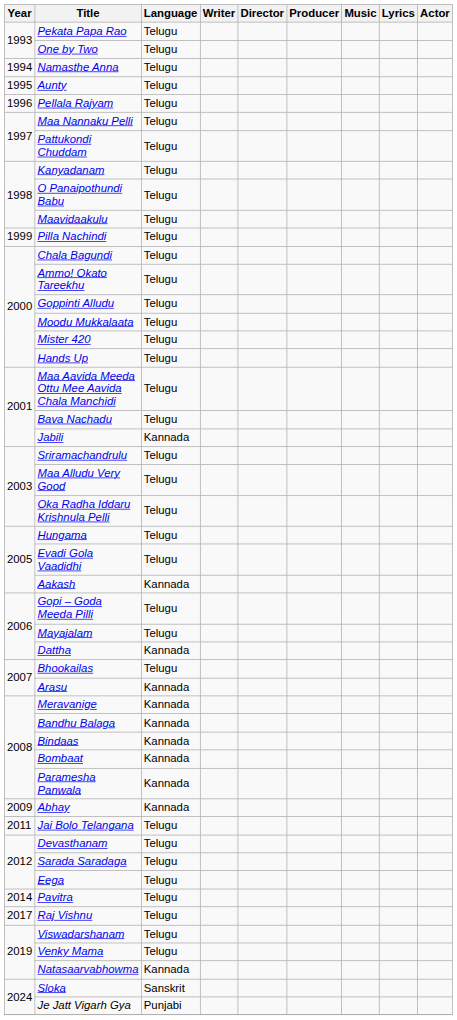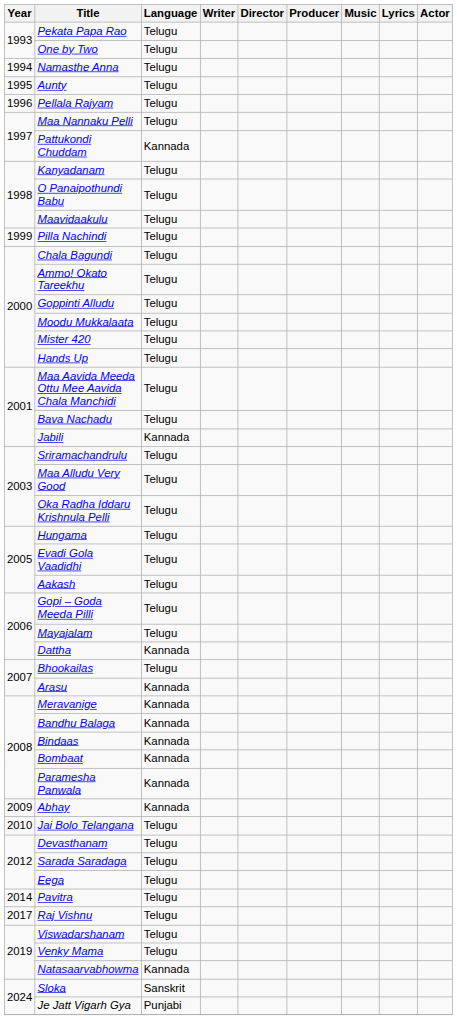 <table class="wikitable sortable">
 <tr>
 <th>Year</th>
 <th>Title</th>
 <th>Language</th>
 <th>Writer</th>
 <th>Director</th>
 <th>Producer</th>
 <th>Music</th>
 <th>Lyrics</th>
 <th>Actor</th>
 </tr>
 <tr>
 <td rowspan="2">1993</td>
 <td><em><a href='#'>Pekata Papa Rao</a></em></td>
 <td>Telugu</td>
 <td></td>
 <td></td>
 <td></td>
 <td></td>
 <td></td>
 <td></td>
 </tr>
 <tr>
 <td><em><a href='#'>One by Two</a></em></td>
 <td>Telugu</td>
 <td></td>
 <td></td>
 <td></td>
 <td></td>
 <td></td>
 <td></td>
 </tr>
 <tr>
 <td>1994</td>
 <td><em><a href='#'>Namasthe Anna</a></em></td>
 <td>Telugu</td>
 <td></td>
 <td></td>
 <td></td>
 <td></td>
 <td></td>
 <td></td>
 </tr>
 <tr>
 <td>1995</td>
 <td><em><a href='#'>Aunty</a></em></td>
 <td>Telugu</td>
 <td></td>
 <td></td>
 <td></td>
 <td></td>
 <td></td>
 <td></td>
 </tr>
 <tr>
 <td>1996</td>
 <td><em><a href='#'>Pellala Rajyam</a></em></td>
 <td>Telugu</td>
 <td></td>
 <td></td>
 <td></td>
 <td></td>
 <td></td>
 <td></td>
 </tr>
 <tr>
 <td rowspan="2">1997</td>
 <td><em><a href='#'>Maa Nannaku Pelli</a></em></td>
 <td>Telugu</td>
 <td></td>
 <td></td>
 <td></td>
 <td></td>
 <td></td>
 <td></td>
 </tr>
 <tr>
 <td><em><a href='#'>Pattukondi Chuddam</a></em></td>
-<td>Telugu</td>
+<td>Kannada</td>
 <td></td>
 <td></td>
 <td></td>
 <td></td>
 <td></td>
 <td></td>
 </tr>
 <tr>
 <td rowspan="3">1998</td>
 <td><em><a href='#'>Kanyadanam</a></em></td>
 <td>Telugu</td>
 <td></td>
 <td></td>
 <td></td>
 <td></td>
 <td></td>
 <td></td>
 </tr>
 <tr>
 <td><em><a href='#'>O Panaipothundi Babu</a></em></td>
 <td>Telugu</td>
 <td></td>
 <td></td>
 <td></td>
 <td></td>
 <td></td>
 <td></td>
 </tr>
 <tr>
 <td><em><a href='#'>Maavidaakulu</a></em></td>
 <td>Telugu</td>
 <td></td>
 <td></td>
 <td></td>
 <td></td>
 <td></td>
 <td></td>
 </tr>
 <tr>
 <td>1999</td>
 <td><em><a href='#'>Pilla Nachindi</a></em></td>
 <td>Telugu</td>
 <td></td>
 <td></td>
 <td></td>
 <td></td>
 <td></td>
 <td></td>
 </tr>
 <tr>
 <td rowspan="6">2000</td>
 <td><em><a href='#'>Chala Bagundi</a></em></td>
 <td>Telugu</td>
 <td></td>
 <td></td>
 <td></td>
 <td></td>
 <td></td>
 <td></td>
 </tr>
 <tr>
 <td><em><a href='#'>Ammo! Okato Tareekhu</a></em></td>
 <td>Telugu</td>
 <td></td>
 <td></td>
 <td></td>
 <td></td>
 <td></td>
 <td></td>
 </tr>
 <tr>
 <td><em><a href='#'>Goppinti Alludu</a></em></td>
 <td>Telugu</td>
 <td></td>
 <td></td>
 <td></td>
 <td></td>
 <td></td>
 <td></td>
 </tr>
 <tr>
 <td><em><a href='#'>Moodu Mukkalaata</a></em></td>
 <td>Telugu</td>
 <td></td>
 <td></td>
 <td></td>
 <td></td>
 <td></td>
 <td></td>
 </tr>
 <tr>
 <td><em><a href='#'>Mister 420</a></em></td>
 <td>Telugu</td>
 <td></td>
 <td></td>
 <td></td>
 <td></td>
 <td></td>
 <td></td>
 </tr>
 <tr>
 <td><em><a href='#'>Hands Up</a></em></td>
 <td>Telugu</td>
 <td></td>
 <td></td>
 <td></td>
 <td></td>
 <td></td>
 <td></td>
 </tr>
 <tr>
 <td rowspan="3">2001</td>
 <td><em><a href='#'>Maa Aavida Meeda Ottu Mee Aavida Chala Manchidi</a></em></td>
 <td>Telugu</td>
 <td></td>
 <td></td>
 <td></td>
 <td></td>
 <td></td>
 <td></td>
 </tr>
 <tr>
 <td><em><a href='#'>Bava Nachadu</a></em></td>
 <td>Telugu</td>
 <td></td>
 <td></td>
 <td></td>
 <td></td>
 <td></td>
 <td></td>
 </tr>
 <tr>
 <td><em><a href='#'>Jabili</a></em></td>
 <td>Kannada</td>
 <td></td>
 <td></td>
 <td></td>
 <td></td>
 <td></td>
 <td></td>
 </tr>
 <tr>
 <td rowspan="3">2003</td>
 <td><em><a href='#'>Sriramachandrulu</a></em></td>
 <td>Telugu</td>
 <td></td>
 <td></td>
 <td></td>
 <td></td>
 <td></td>
 <td></td>
 </tr>
 <tr>
 <td><em><a href='#'>Maa Alludu Very Good</a></em></td>
 <td>Telugu</td>
 <td></td>
 <td></td>
 <td></td>
 <td></td>
 <td></td>
 <td></td>
 </tr>
 <tr>
 <td><em><a href='#'>Oka Radha Iddaru Krishnula Pelli</a></em></td>
 <td>Telugu</td>
 <td></td>
 <td></td>
 <td></td>
 <td></td>
 <td></td>
 <td></td>
 </tr>
 <tr>
 <td rowspan="3">2005</td>
 <td><em><a href='#'>Hungama</a></em></td>
 <td>Telugu</td>
 <td></td>
 <td></td>
 <td></td>
 <td></td>
 <td></td>
 <td></td>
 </tr>
 <tr>
 <td><em><a href='#'>Evadi Gola Vaadidhi</a></em></td>
 <td>Telugu</td>
 <td></td>
 <td></td>
 <td></td>
 <td></td>
 <td></td>
 <td></td>
 </tr>
 <tr>
 <td><em><a href='#'>Aakash</a></em></td>
-<td>Kannada</td>
+<td>Telugu</td>
 <td></td>
 <td></td>
 <td></td>
 <td></td>
 <td></td>
 <td></td>
 </tr>
 <tr>
 <td rowspan="3">2006</td>
 <td><em><a href='#'>Gopi – Goda Meeda Pilli</a></em></td>
 <td>Telugu</td>
 <td></td>
 <td></td>
 <td></td>
 <td></td>
 <td></td>
 <td></td>
 </tr>
 <tr>
 <td><em><a href='#'>Mayajalam</a></em></td>
 <td>Telugu</td>
 <td></td>
 <td></td>
 <td></td>
 <td></td>
 <td></td>
 <td></td>
 </tr>
 <tr>
 <td><em><a href='#'>Dattha</a></em></td>
 <td>Kannada</td>
 <td></td>
 <td></td>
 <td></td>
 <td></td>
 <td></td>
 <td></td>
 </tr>
 <tr>
 <td rowspan="2">2007</td>
 <td><em><a href='#'>Bhookailas</a></em></td>
 <td>Telugu</td>
 <td></td>
 <td></td>
 <td></td>
 <td></td>
 <td></td>
 <td></td>
 </tr>
 <tr>
 <td><em><a href='#'>Arasu</a></em></td>
 <td>Kannada</td>
 <td></td>
 <td></td>
 <td></td>
 <td></td>
 <td></td>
 <td></td>
 </tr>
 <tr>
 <td rowspan="5">2008</td>
 <td><em><a href='#'>Meravanige</a></em></td>
 <td>Kannada</td>
 <td></td>
 <td></td>
 <td></td>
 <td></td>
 <td></td>
 <td></td>
 </tr>
 <tr>
 <td><em><a href='#'>Bandhu Balaga</a></em></td>
 <td>Kannada</td>
 <td></td>
 <td></td>
 <td></td>
 <td></td>
 <td></td>
 <td></td>
 </tr>
 <tr>
 <td><em><a href='#'>Bindaas</a></em></td>
 <td>Kannada</td>
 <td></td>
 <td></td>
 <td></td>
 <td></td>
 <td></td>
 <td></td>
 </tr>
 <tr>
 <td><em><a href='#'>Bombaat</a></em></td>
 <td>Kannada</td>
 <td></td>
 <td></td>
 <td></td>
 <td></td>
 <td></td>
 <td></td>
 </tr>
 <tr>
 <td><em><a href='#'>Paramesha Panwala</a></em></td>
 <td>Kannada</td>
 <td></td>
 <td></td>
 <td></td>
 <td></td>
 <td></td>
 <td></td>
 </tr>
 <tr>
 <td>2009</td>
 <td><em><a href='#'>Abhay</a></em></td>
 <td>Kannada</td>
 <td></td>
 <td></td>
 <td></td>
 <td></td>
 <td></td>
 <td></td>
 </tr>
 <tr>
-<td>2011</td>
+<td>2010</td>
 <td><em><a href='#'>Jai Bolo Telangana</a></em></td>
 <td>Telugu</td>
 <td></td>
 <td></td>
 <td></td>
 <td></td>
 <td></td>
 <td></td>
 </tr>
 <tr>
 <td rowspan="3">2012</td>
 <td><em><a href='#'>Devasthanam</a></em></td>
 <td>Telugu</td>
 <td></td>
 <td></td>
 <td></td>
 <td></td>
 <td></td>
 <td></td>
 </tr>
 <tr>
 <td><em><a href='#'>Sarada Saradaga</a></em></td>
 <td>Telugu</td>
 <td></td>
 <td></td>
 <td></td>
 <td></td>
 <td></td>
 <td></td>
 </tr>
 <tr>
 <td><em><a href='#'>Eega</a></em></td>
 <td>Telugu</td>
 <td></td>
 <td></td>
 <td></td>
 <td></td>
 <td></td>
 <td></td>
 </tr>
 <tr>
 <td>2014</td>
 <td><em><a href='#'>Pavitra</a></em></td>
 <td>Telugu</td>
 <td></td>
 <td></td>
 <td></td>
 <td></td>
 <td></td>
 <td></td>
 </tr>
 <tr>
 <td>2017</td>
 <td><em><a href='#'>Raj Vishnu</a></em></td>
 <td>Telugu</td>
 <td></td>
 <td></td>
 <td></td>
 <td></td>
 <td></td>
 <td></td>
 </tr>
 <tr>
 <td rowspan="3">2019</td>
 <td><em><a href='#'>Viswadarshanam</a></em></td>
 <td>Telugu</td>
 <td></td>
 <td></td>
 <td></td>
 <td></td>
 <td></td>
 <td></td>
 </tr>
 <tr>
 <td><em><a href='#'>Venky Mama</a></em></td>
 <td>Telugu</td>
 <td></td>
 <td></td>
 <td></td>
 <td></td>
 <td></td>
 <td></td>
 </tr>
 <tr>
 <td><em><a href='#'>Natasaarvabhowma</a></em></td>
 <td>Kannada</td>
 <td></td>
 <td></td>
 <td></td>
 <td></td>
 <td></td>
 <td></td>
 </tr>
 <tr>
 <td rowspan="2">2024</td>
 <td><em><a href='#'>Sloka</a></em></td>
 <td>Sanskrit</td>
 <td></td>
 <td></td>
 <td></td>
 <td></td>
 <td></td>
 <td></td>
 </tr>
 <tr>
 <td><em>Je Jatt Vigarh Gya</em></td>
 <td>Punjabi</td>
 <td></td>
 <td></td>
 <td></td>
 <td></td>
 <td></td>
 <td></td>
 </tr>
 <tr>
 </tr>
 </table>
